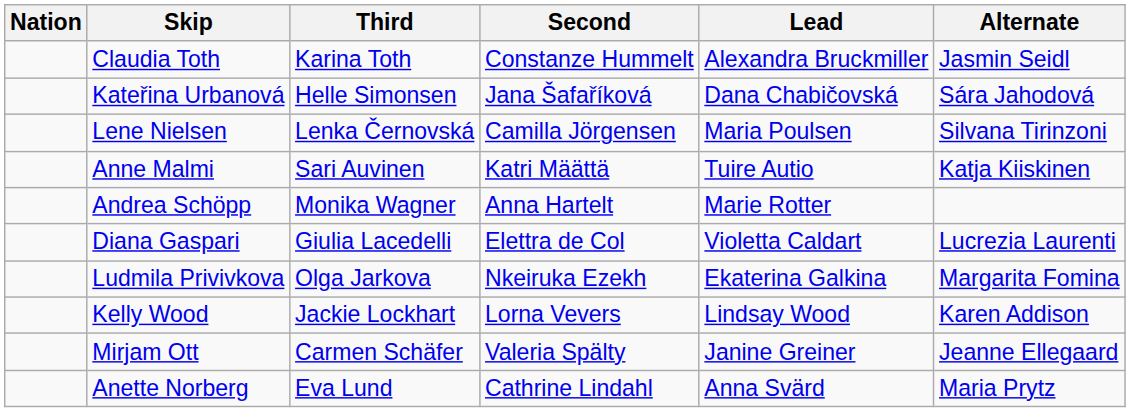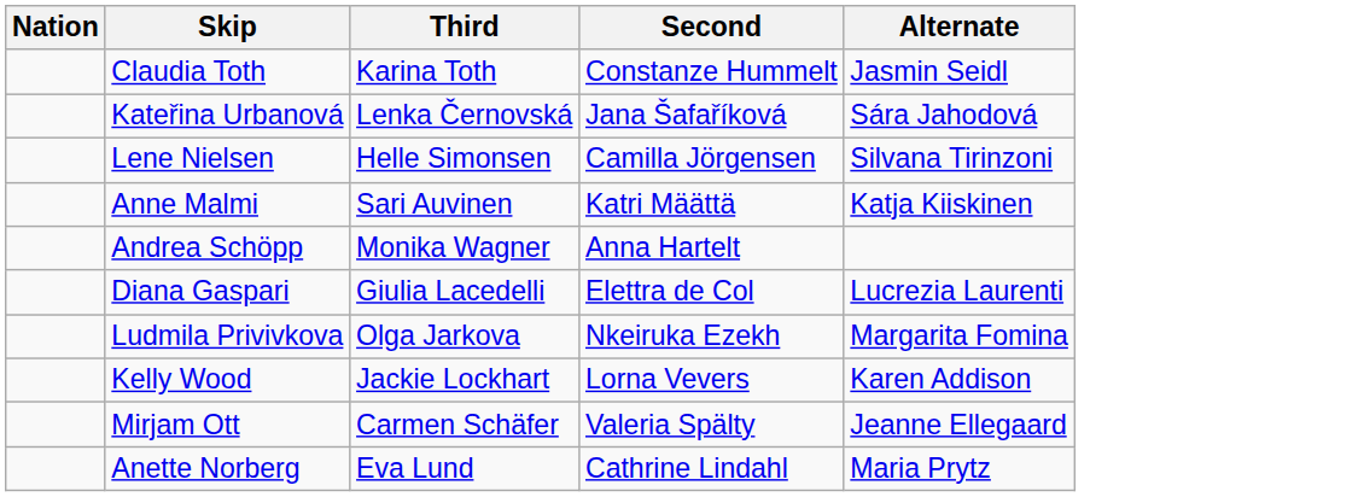 <table class="wikitable">
 <tr>
 <th>Nation</th>
 <th>Skip</th>
 <th>Third</th>
 <th>Second</th>
-<th>Lead</th>
 <th>Alternate</th>
 </tr>
 <tr>
 <td></td>
 <td><a href='#'>Claudia Toth</a></td>
 <td><a href='#'>Karina Toth</a></td>
 <td><a href='#'>Constanze Hummelt</a></td>
-<td><a href='#'>Alexandra Bruckmiller</a></td>
 <td><a href='#'>Jasmin Seidl</a></td>
 </tr>
 <tr>
 <td></td>
 <td><a href='#'>Kateřina Urbanová</a></td>
-<td><a href='#'>Helle Simonsen</a></td>
+<td><a href='#'>Lenka Černovská</a></td>
 <td><a href='#'>Jana Šafaříková</a></td>
-<td><a href='#'>Dana Chabičovská</a></td>
 <td><a href='#'>Sára Jahodová</a></td>
 </tr>
 <tr>
 <td></td>
 <td><a href='#'>Lene Nielsen</a></td>
-<td><a href='#'>Lenka Černovská</a></td>
+<td><a href='#'>Helle Simonsen</a></td>
 <td><a href='#'>Camilla Jörgensen</a></td>
-<td><a href='#'>Maria Poulsen</a></td>
 <td><a href='#'>Silvana Tirinzoni</a></td>
 </tr>
 <tr>
 <td></td>
 <td><a href='#'>Anne Malmi</a></td>
 <td><a href='#'>Sari Auvinen</a></td>
 <td><a href='#'>Katri Määttä</a></td>
-<td><a href='#'>Tuire Autio</a></td>
 <td><a href='#'>Katja Kiiskinen</a></td>
 </tr>
 <tr>
 <td></td>
 <td><a href='#'>Andrea Schöpp</a></td>
 <td><a href='#'>Monika Wagner</a></td>
 <td><a href='#'>Anna Hartelt</a></td>
-<td><a href='#'>Marie Rotter</a></td>
 <td></td>
 </tr>
 <tr>
 <td></td>
 <td><a href='#'>Diana Gaspari</a></td>
 <td><a href='#'>Giulia Lacedelli</a></td>
 <td><a href='#'>Elettra de Col</a></td>
-<td><a href='#'>Violetta Caldart</a></td>
 <td><a href='#'>Lucrezia Laurenti</a></td>
 </tr>
 <tr>
 <td></td>
 <td><a href='#'>Ludmila Privivkova</a></td>
 <td><a href='#'>Olga Jarkova</a></td>
 <td><a href='#'>Nkeiruka Ezekh</a></td>
-<td><a href='#'>Ekaterina Galkina</a></td>
 <td><a href='#'>Margarita Fomina</a></td>
 </tr>
 <tr>
 <td></td>
 <td><a href='#'>Kelly Wood</a></td>
 <td><a href='#'>Jackie Lockhart</a></td>
 <td><a href='#'>Lorna Vevers</a></td>
-<td><a href='#'>Lindsay Wood</a></td>
 <td><a href='#'>Karen Addison</a></td>
 </tr>
 <tr>
 <td></td>
 <td><a href='#'>Mirjam Ott</a></td>
 <td><a href='#'>Carmen Schäfer</a></td>
 <td><a href='#'>Valeria Spälty</a></td>
-<td><a href='#'>Janine Greiner</a></td>
 <td><a href='#'>Jeanne Ellegaard</a></td>
 </tr>
 <tr>
 <td></td>
 <td><a href='#'>Anette Norberg</a></td>
 <td><a href='#'>Eva Lund</a></td>
 <td><a href='#'>Cathrine Lindahl</a></td>
-<td><a href='#'>Anna Svärd</a></td>
 <td><a href='#'>Maria Prytz</a></td>
 </tr>
 </table>
